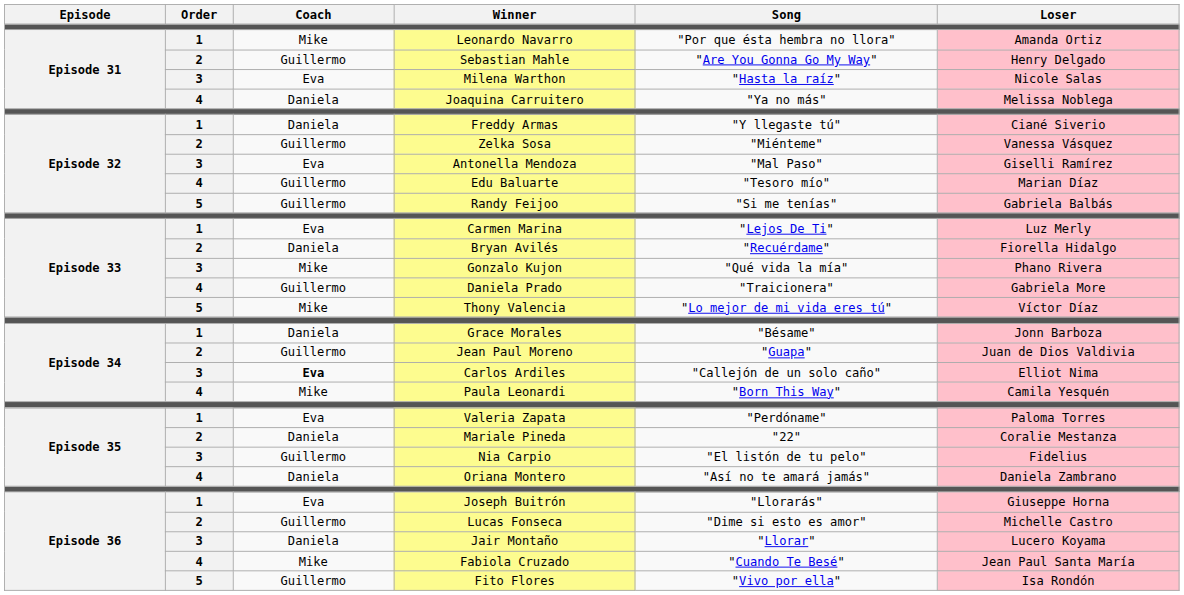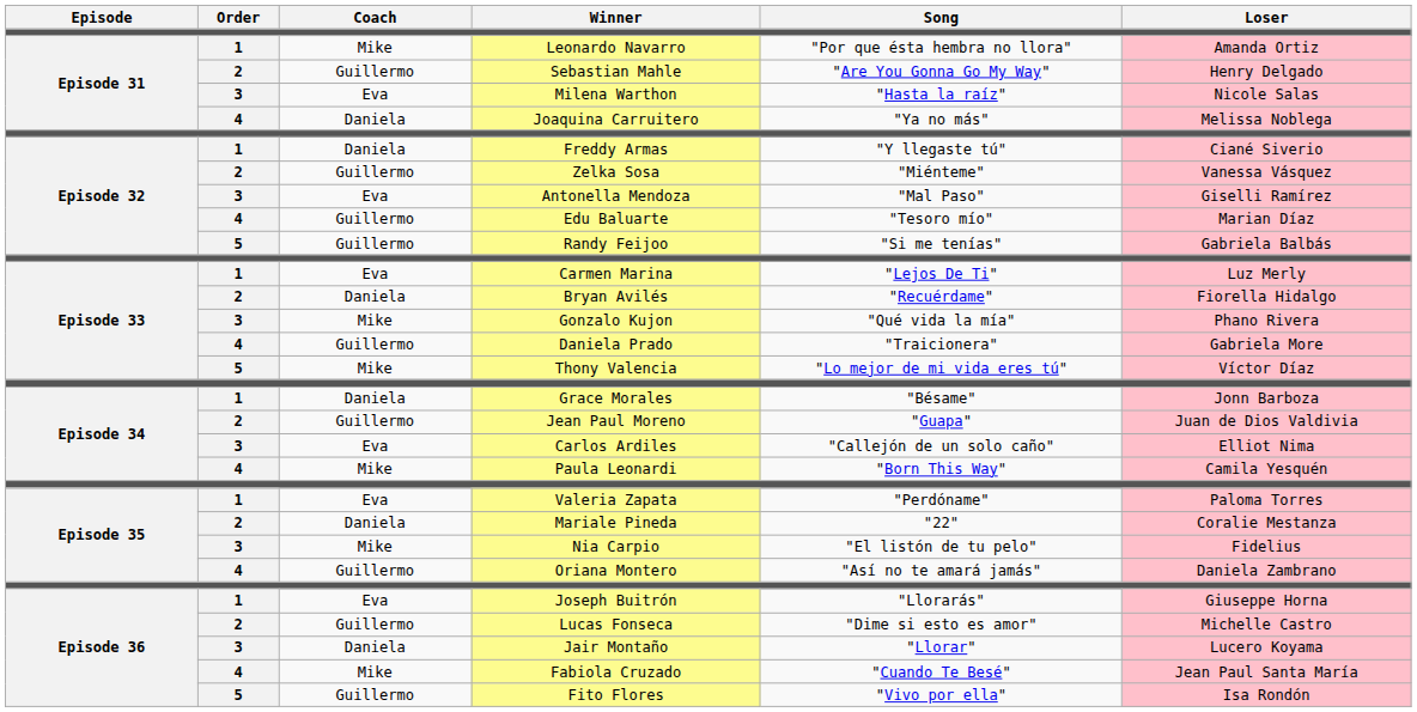 <table class="wikitable" style="text-align: center; width:100%">
 <tr>
 <th width="08%">Episode</th>
 <th width="03%">Order</th>
 <th width="08%">Coach</th>
 <th width="12%">Winner</th>
 <th width="15%">Song</th>
 <th width="12%">Loser</th>
 </tr>
 <tr>
 <td colspan="10" style="background:#555"></td>
 </tr>
 <tr>
 <th scope="row" rowspan="4">Episode 31<br></th>
 <th>1</th>
 <td>Mike</td>
 <td style="background:#fdfc8f">Leonardo Navarro</td>
 <td>"Por que ésta hembra no llora"</td>
 <td style="background:pink">Amanda Ortiz</td>
 </tr>
 <tr>
 <th>2</th>
 <td>Guillermo</td>
 <td style="background:#fdfc8f">Sebastian Mahle</td>
 <td>"<a href='#'>Are You Gonna Go My Way</a>"</td>
 <td style="background:pink">Henry Delgado</td>
 </tr>
 <tr>
 <th>3</th>
 <td>Eva</td>
 <td style="background:#fdfc8f">Milena Warthon</td>
 <td>"<a href='#'>Hasta la raíz</a>"</td>
 <td style="background:pink">Nicole Salas</td>
 </tr>
 <tr>
 <th>4</th>
 <td>Daniela</td>
 <td style="background:#fdfc8f">Joaquina Carruitero</td>
 <td>"Ya no más"</td>
 <td style="background:pink">Melissa Noblega</td>
 </tr>
 <tr>
 <td colspan="10" style="background:#555"></td>
 </tr>
 <tr>
 <th scope="row" rowspan="5">Episode 32<br></th>
 <th>1</th>
 <td>Daniela</td>
 <td style="background:#fdfc8f">Freddy Armas</td>
 <td>"Y llegaste tú"</td>
 <td style="background:pink">Ciané Siverio</td>
 </tr>
 <tr>
 <th>2</th>
 <td>Guillermo</td>
 <td style="background:#fdfc8f">Zelka Sosa</td>
 <td>"Miénteme"</td>
 <td style="background:pink">Vanessa Vásquez</td>
 </tr>
 <tr>
 <th>3</th>
 <td>Eva</td>
 <td style="background:#fdfc8f">Antonella Mendoza</td>
 <td>"Mal Paso"</td>
 <td style="background:pink">Giselli Ramírez</td>
 </tr>
 <tr>
 <th>4</th>
 <td>Guillermo</td>
 <td style="background:#fdfc8f">Edu Baluarte</td>
 <td>"Tesoro mío"</td>
 <td style="background:pink">Marian Díaz</td>
 </tr>
 <tr>
 <th>5</th>
 <td>Guillermo</td>
 <td style="background:#fdfc8f">Randy Feijoo</td>
 <td>"Si me tenías"</td>
 <td style="background:pink">Gabriela Balbás</td>
 </tr>
 <tr>
 <td colspan="6" style="background:#555"></td>
 </tr>
 <tr>
 <th scope="row" rowspan="5">Episode 33<br></th>
 <th>1</th>
 <td>Eva</td>
 <td style="background:#fdfc8f">Carmen Marina</td>
 <td>"<a href='#'>Lejos De Ti</a>"</td>
 <td style="background:pink">Luz Merly</td>
 </tr>
 <tr>
 <th>2</th>
 <td>Daniela</td>
 <td style="background:#fdfc8f">Bryan Avilés</td>
 <td>"<a href='#'>Recuérdame</a>"</td>
 <td style="background:pink">Fiorella Hidalgo</td>
 </tr>
 <tr>
 <th>3</th>
 <td>Mike</td>
 <td style="background:#fdfc8f">Gonzalo Kujon</td>
 <td>"Qué vida la mía"</td>
 <td style="background:pink">Phano Rivera</td>
 </tr>
 <tr>
 <th>4</th>
 <td>Guillermo</td>
 <td style="background:#fdfc8f">Daniela Prado</td>
 <td>"Traicionera"</td>
 <td style="background:pink">Gabriela More</td>
 </tr>
 <tr>
 <th>5</th>
 <td>Mike</td>
 <td style="background:#fdfc8f">Thony Valencia</td>
 <td>"<a href='#'>Lo mejor de mi vida eres tú</a>"</td>
 <td style="background:pink">Víctor Díaz</td>
 </tr>
 <tr>
 <td colspan="6" style="background:#555"></td>
 </tr>
 <tr>
 <th scope="row" rowspan="4">Episode 34<br></th>
 <th>1</th>
 <td>Daniela</td>
 <td style="background:#fdfc8f">Grace Morales</td>
 <td>"Bésame"</td>
 <td style="background:pink">Jonn Barboza</td>
 </tr>
 <tr>
 <th>2</th>
 <td>Guillermo</td>
 <td style="background:#fdfc8f">Jean Paul Moreno</td>
 <td>"<a href='#'>Guapa</a>"</td>
 <td style="background:pink">Juan de Dios Valdivia</td>
 </tr>
 <tr>
 <th>3</th>
-<td><strong>Eva</strong></td>
+<td>Eva</td>
 <td style="background:#fdfc8f">Carlos Ardiles</td>
 <td>"Callejón de un solo caño"</td>
 <td style="background:pink">Elliot Nima</td>
 </tr>
 <tr>
 <th>4</th>
 <td>Mike</td>
 <td style="background:#fdfc8f">Paula Leonardi</td>
 <td>"<a href='#'>Born This Way</a>"</td>
 <td style="background:pink">Camila Yesquén</td>
 </tr>
 <tr>
 <td colspan="6" style="background:#555"></td>
 </tr>
 <tr>
 <th scope="row" rowspan="4">Episode 35<br></th>
 <th>1</th>
 <td>Eva</td>
 <td style="background:#fdfc8f">Valeria Zapata</td>
 <td>"Perdóname"</td>
 <td style="background:pink">Paloma Torres</td>
 </tr>
 <tr>
 <th>2</th>
 <td>Daniela</td>
 <td style="background:#fdfc8f">Mariale Pineda</td>
 <td>"22"</td>
 <td style="background:pink">Coralie Mestanza</td>
 </tr>
 <tr>
 <th>3</th>
-<td>Guillermo</td>
+<td>Mike</td>
 <td style="background:#fdfc8f">Nia Carpio</td>
 <td>"El listón de tu pelo"</td>
 <td style="background:pink">Fidelius</td>
 </tr>
 <tr>
 <th>4</th>
-<td>Daniela</td>
+<td>Guillermo</td>
 <td style="background:#fdfc8f">Oriana Montero</td>
 <td>"Así no te amará jamás"</td>
 <td style="background:pink">Daniela Zambrano</td>
 </tr>
 <tr>
 <td colspan="6" style="background:#555"></td>
 </tr>
 <tr>
 <th scope="row" rowspan="5">Episode 36<br></th>
 <th>1</th>
 <td>Eva</td>
 <td style="background:#fdfc8f">Joseph Buitrón</td>
 <td>"Llorarás"</td>
 <td style="background:pink">Giuseppe Horna</td>
 </tr>
 <tr>
 <th>2</th>
 <td>Guillermo</td>
 <td style="background:#fdfc8f">Lucas Fonseca</td>
 <td>"Dime si esto es amor"</td>
 <td style="background:pink">Michelle Castro</td>
 </tr>
 <tr>
 <th>3</th>
 <td>Daniela</td>
 <td style="background:#fdfc8f">Jair Montaño</td>
 <td>"<a href='#'>Llorar</a>"</td>
 <td style="background:pink">Lucero Koyama</td>
 </tr>
 <tr>
 <th>4</th>
 <td>Mike</td>
 <td style="background:#fdfc8f">Fabiola Cruzado</td>
 <td>"<a href='#'>Cuando Te Besé</a>"</td>
 <td style="background:pink">Jean Paul Santa María</td>
 </tr>
 <tr>
 <th>5</th>
 <td>Guillermo</td>
 <td style="background:#fdfc8f">Fito Flores</td>
 <td>"<a href='#'>Vivo por ella</a>"</td>
 <td style="background:pink">Isa Rondón</td>
 </tr>
 </table>
